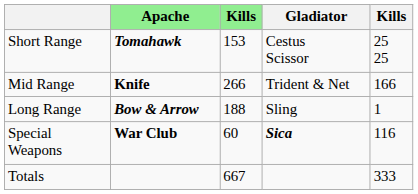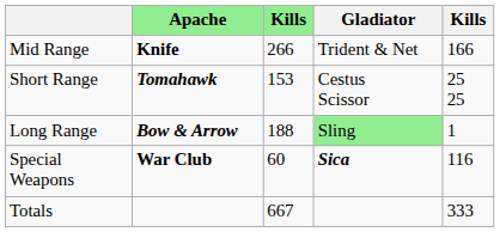 <table class="wikitable" style="text-align:left; width:440px; height:200px">
 <tr valign="top">
 <th style="width:120px;"></th>
 <th style="width:120px; background:lightgreen;">Apache</th>
 <th style="width:40px; background:lightgreen;">Kills</th>
 <th style="width:120px;">Gladiator</th>
 <th style="width:40px;">Kills</th>
 </tr>
 <tr valign="top">
+<td>Mid Range</td>
+<td><strong>Knife</strong></td>
+<td>266</td>
+<td>Trident & Net</td>
+<td>166</td>
+</tr>
+<tr valign="top">
 <td>Short Range</td>
 <td><strong><em>Tomahawk</em></strong></td>
 <td>153</td>
 <td>Cestus<br>Scissor</td>
 <td>25<br>25</td>
 </tr>
 <tr valign="top">
-<td>Mid Range</td>
-<td><strong>Knife</strong></td>
-<td>266</td>
-<td>Trident & Net</td>
-<td>166</td>
-</tr>
-<tr valign="top">
 <td>Long Range</td>
 <td><strong><em>Bow & Arrow</em></strong></td>
 <td>188</td>
-<td>Sling</td>
+<td style="background: lightgreen;">Sling</td>
 <td>1</td>
 </tr>
 <tr valign="top">
 <td>Special Weapons</td>
 <td><strong>War Club</strong></td>
 <td>60</td>
 <td><strong><em>Sica</em></strong></td>
 <td>116</td>
 </tr>
 <tr valign="top">
 <td>Totals</td>
 <td></td>
 <td>667</td>
 <td></td>
 <td>333</td>
 </tr>
 </table>
